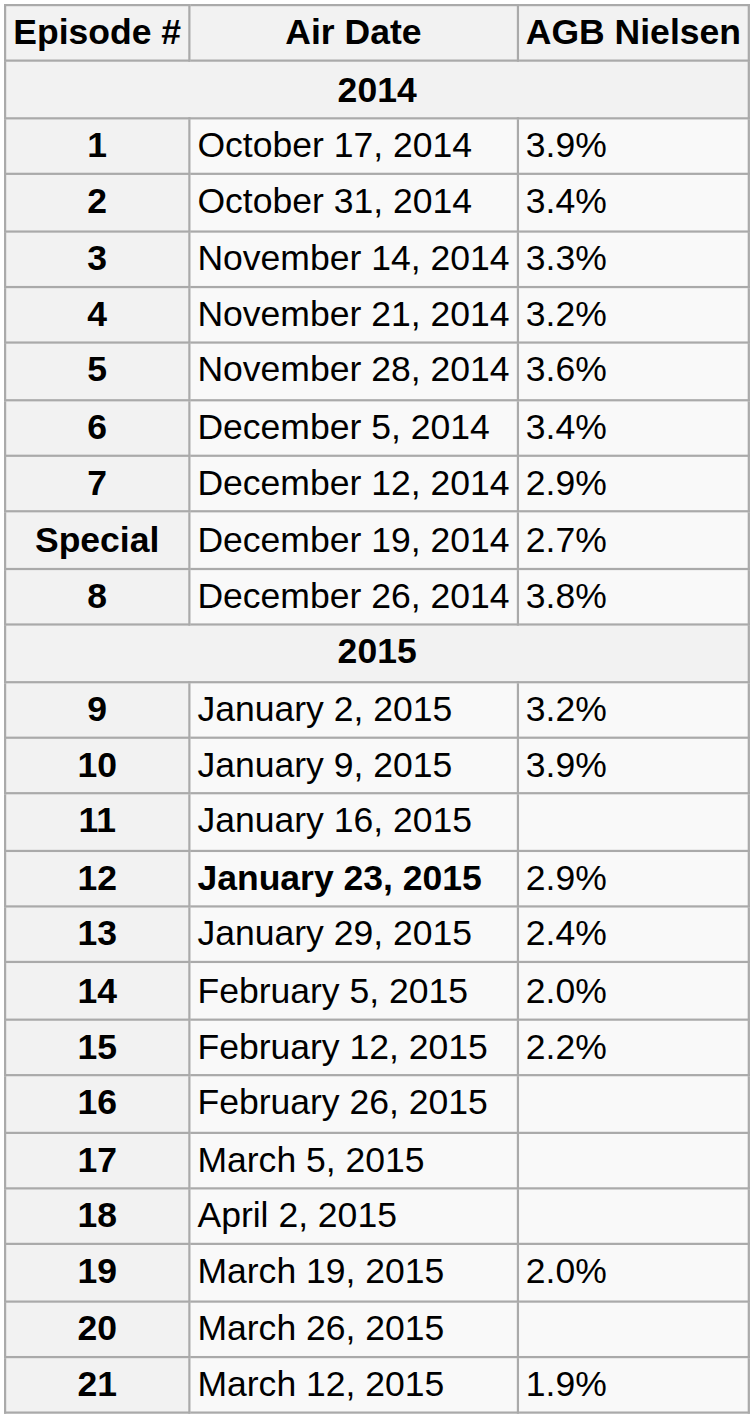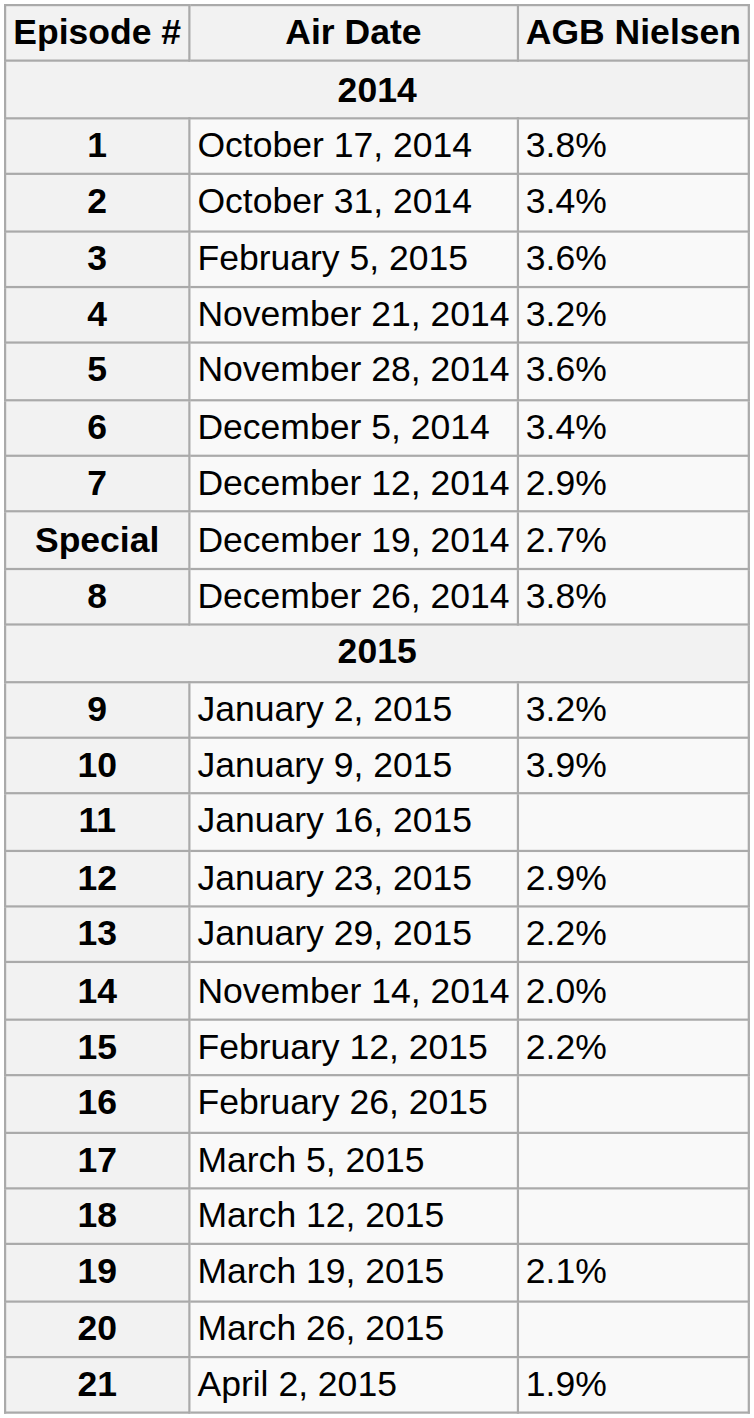 <table class="wikitable">
 <tr>
 <th>Episode #</th>
 <th>Air Date</th>
 <th>AGB Nielsen</th>
 </tr>
 <tr>
 <th colspan="3">2014</th>
 </tr>
 <tr>
 <th>1</th>
 <td>October 17, 2014</td>
-<td>3.9%</td>
+<td>3.8%</td>
 </tr>
 <tr>
 <th>2</th>
 <td>October 31, 2014</td>
 <td>3.4%</td>
 </tr>
 <tr>
 <th>3</th>
-<td>November 14, 2014</td>
-<td>3.3%</td>
+<td>February 5, 2015</td>
+<td>3.6%</td>
 </tr>
 <tr>
 <th>4</th>
 <td>November 21, 2014</td>
 <td>3.2%</td>
 </tr>
 <tr>
 <th>5</th>
 <td>November 28, 2014</td>
 <td>3.6%</td>
 </tr>
 <tr>
 <th>6</th>
 <td>December 5, 2014</td>
 <td>3.4%</td>
 </tr>
 <tr>
 <th>7</th>
 <td>December 12, 2014</td>
 <td>2.9%</td>
 </tr>
 <tr>
 <th>Special</th>
 <td>December 19, 2014</td>
 <td>2.7%</td>
 </tr>
 <tr>
 <th>8</th>
 <td>December 26, 2014</td>
 <td>3.8%</td>
 </tr>
 <tr>
 <th colspan="3">2015</th>
 </tr>
 <tr>
 <th>9</th>
 <td>January 2, 2015</td>
 <td>3.2%</td>
 </tr>
 <tr>
 <th>10</th>
 <td>January 9, 2015</td>
 <td>3.9%</td>
 </tr>
 <tr>
 <th>11</th>
 <td>January 16, 2015</td>
 <td></td>
 </tr>
 <tr>
 <th>12</th>
-<td><strong>January 23, 2015</strong></td>
+<td>January 23, 2015</td>
 <td>2.9%</td>
 </tr>
 <tr>
 <th>13</th>
 <td>January 29, 2015</td>
-<td>2.4%</td>
+<td>2.2%</td>
 </tr>
 <tr>
 <th>14</th>
-<td>February 5, 2015</td>
+<td>November 14, 2014</td>
 <td>2.0%</td>
 </tr>
 <tr>
 <th>15</th>
 <td>February 12, 2015</td>
 <td>2.2%</td>
 </tr>
 <tr>
 <th>16</th>
 <td>February 26, 2015</td>
 <td></td>
 </tr>
 <tr>
 <th>17</th>
 <td>March 5, 2015</td>
 <td></td>
 </tr>
 <tr>
 <th>18</th>
-<td>April 2, 2015</td>
+<td>March 12, 2015</td>
 <td></td>
 </tr>
 <tr>
 <th>19</th>
 <td>March 19, 2015</td>
-<td>2.0%</td>
+<td>2.1%</td>
 </tr>
 <tr>
 <th>20</th>
 <td>March 26, 2015</td>
 <td></td>
 </tr>
 <tr>
 <th>21</th>
-<td>March 12, 2015</td>
+<td>April 2, 2015</td>
 <td>1.9%</td>
 </tr>
 </table>
